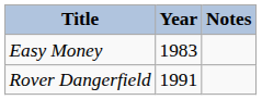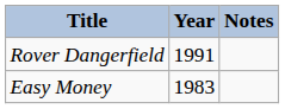 <table class="wikitable">
 <tr style="text-align:center;">
 <th style="background:#B0C4DE;">Title</th>
 <th style="background:#B0C4DE;">Year</th>
 <th style="background:#B0C4DE;">Notes</th>
 </tr>
 <tr>
+<td><em>Rover Dangerfield</em></td>
+<td>1991</td>
+<td></td>
+</tr>
+<tr>
 <td><em>Easy Money</em></td>
 <td>1983</td>
 <td></td>
 </tr>
-<tr>
-<td><em>Rover Dangerfield</em></td>
-<td>1991</td>
-<td></td>
-</tr>
 </table>
